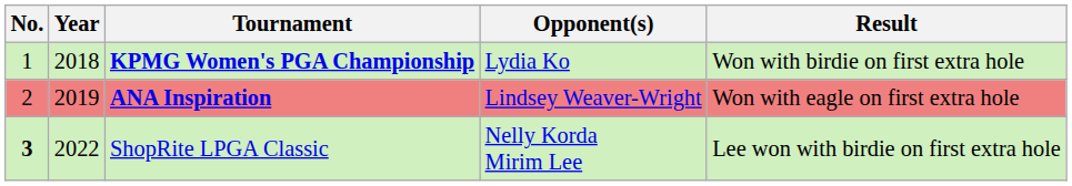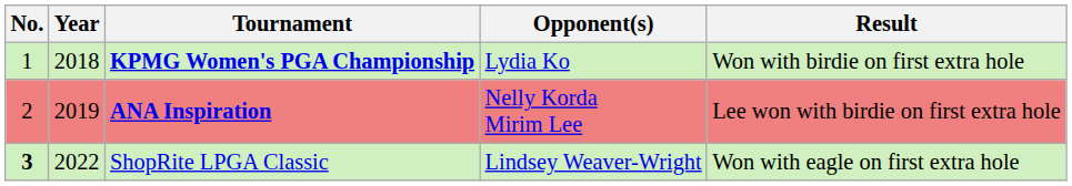 <table class="wikitable" style="font-size:95%;">
 <tr>
 <th>No.</th>
 <th>Year</th>
 <th>Tournament</th>
 <th>Opponent(s)</th>
 <th>Result</th>
 </tr>
 <tr style="background:#D0F0C0;">
 <td align=center>1</td>
 <td>2018</td>
 <td><strong><a href='#'>KPMG Women's PGA Championship</a></strong></td>
 <td> <a href='#'>Lydia Ko</a></td>
 <td>Won with birdie on first extra hole</td>
 </tr>
 <tr style="background:#F08080;">
 <td align=center>2</td>
 <td align=center>2019</td>
 <td><strong><a href='#'>ANA Inspiration</a></strong></td>
-<td> <a href='#'>Lindsey Weaver-Wright</a></td>
-<td>Won with eagle on first extra hole</td>
+<td> <a href='#'>Nelly Korda</a><br> <a href='#'>Mirim Lee</a></td>
+<td>Lee won with birdie on first extra hole</td>
 </tr>
 <tr style="background:#D0F0C0;">
 <td align=center><strong>3</strong></td>
 <td>2022</td>
 <td><a href='#'>ShopRite LPGA Classic</a></td>
-<td> <a href='#'>Nelly Korda</a><br> <a href='#'>Mirim Lee</a></td>
-<td>Lee won with birdie on first extra hole</td>
+<td> <a href='#'>Lindsey Weaver-Wright</a></td>
+<td>Won with eagle on first extra hole</td>
 </tr>
 </table>
